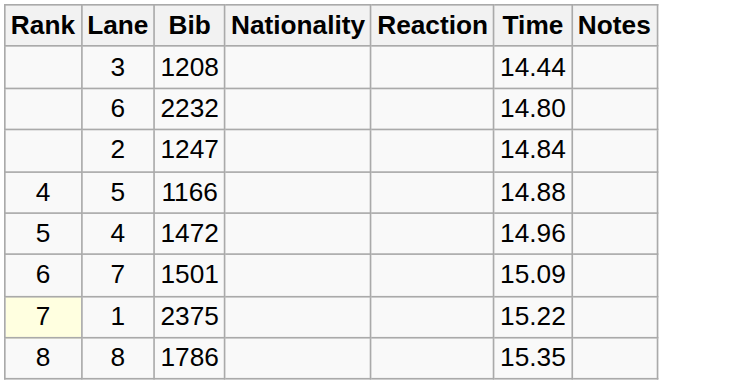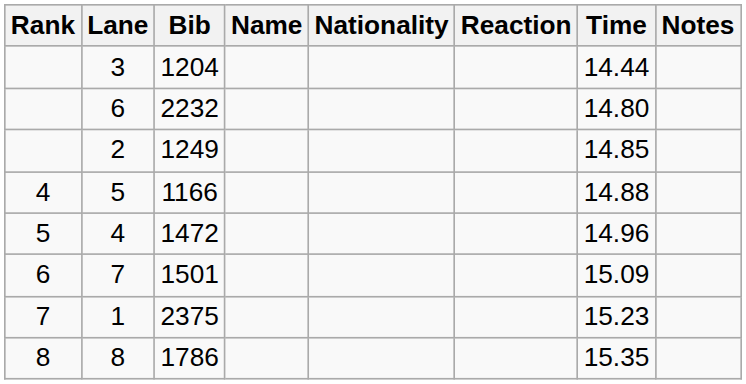 <table class="wikitable sortable" style="text-align:center">
 <tr>
 <th>Rank</th>
 <th>Lane</th>
 <th>Bib</th>
+<th>Name</th>
 <th>Nationality</th>
 <th>Reaction</th>
 <th>Time</th>
 <th>Notes</th>
 </tr>
 <tr>
 <td></td>
 <td>3</td>
-<td>1208</td>
+<td>1204</td>
+<td align=left></td>
 <td align=left></td>
 <td></td>
 <td>14.44</td>
 <td></td>
 </tr>
 <tr>
 <td></td>
 <td>6</td>
 <td>2232</td>
 <td align=left></td>
+<td align=left></td>
 <td></td>
 <td>14.80</td>
 <td></td>
 </tr>
 <tr>
 <td></td>
 <td>2</td>
-<td>1247</td>
+<td>1249</td>
+<td align=left></td>
 <td align=left></td>
 <td></td>
-<td>14.84</td>
+<td>14.85</td>
 <td></td>
 </tr>
 <tr>
 <td>4</td>
 <td>5</td>
 <td>1166</td>
+<td align=left></td>
 <td align=left></td>
 <td></td>
 <td>14.88</td>
 <td></td>
 </tr>
 <tr>
 <td>5</td>
 <td>4</td>
 <td>1472</td>
 <td align=left></td>
+<td align=left></td>
 <td></td>
 <td>14.96</td>
 <td></td>
 </tr>
 <tr>
 <td>6</td>
 <td>7</td>
 <td>1501</td>
 <td align=left></td>
+<td align=left></td>
 <td></td>
 <td>15.09</td>
 <td></td>
 </tr>
 <tr>
-<td style="background: lightyellow;">7</td>
+<td>7</td>
 <td>1</td>
 <td>2375</td>
 <td align=left></td>
+<td align=left></td>
 <td></td>
-<td>15.22</td>
+<td>15.23</td>
 <td></td>
 </tr>
 <tr>
 <td>8</td>
 <td>8</td>
 <td>1786</td>
 <td align=left></td>
+<td align=left></td>
 <td></td>
 <td>15.35</td>
 <td></td>
 </tr>
 </table>
